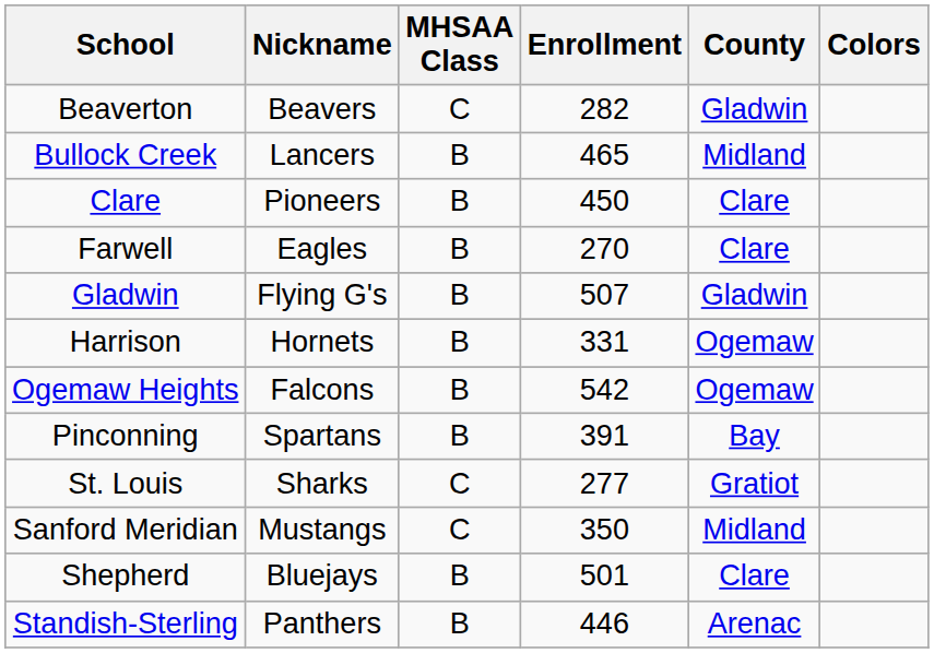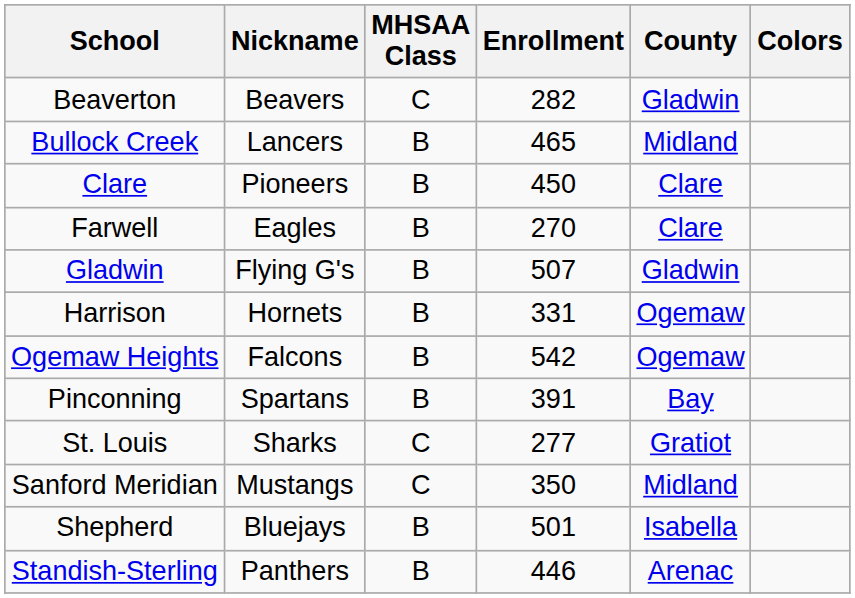 <table class="wikitable sortable" style="text-align: center;">
 <tr>
 <th>School</th>
 <th>Nickname</th>
 <th>MHSAA<br>Class</th>
 <th>Enrollment</th>
 <th>County</th>
 <th>Colors</th>
 </tr>
 <tr>
 <td>Beaverton</td>
 <td>Beavers</td>
 <td>C</td>
 <td>282</td>
 <td><a href='#'>Gladwin</a></td>
 <td> </td>
 </tr>
 <tr>
 <td><a href='#'>Bullock Creek</a></td>
 <td>Lancers</td>
 <td>B</td>
 <td>465</td>
 <td><a href='#'>Midland</a></td>
 <td> </td>
 </tr>
 <tr>
 <td><a href='#'>Clare</a></td>
 <td>Pioneers</td>
 <td>B</td>
 <td>450</td>
 <td><a href='#'>Clare</a></td>
 <td> </td>
 </tr>
 <tr>
 <td>Farwell</td>
 <td>Eagles</td>
 <td>B</td>
 <td>270</td>
 <td><a href='#'>Clare</a></td>
 <td> </td>
 </tr>
 <tr>
 <td><a href='#'>Gladwin</a></td>
 <td>Flying G's</td>
 <td>B</td>
 <td>507</td>
 <td><a href='#'>Gladwin</a></td>
 <td> </td>
 </tr>
 <tr>
 <td>Harrison</td>
 <td>Hornets</td>
 <td>B</td>
 <td>331</td>
 <td><a href='#'>Ogemaw</a></td>
 <td> </td>
 </tr>
 <tr>
 <td><a href='#'>Ogemaw Heights</a></td>
 <td>Falcons</td>
 <td>B</td>
 <td>542</td>
 <td><a href='#'>Ogemaw</a></td>
 <td> </td>
 </tr>
 <tr>
 <td>Pinconning</td>
 <td>Spartans</td>
 <td>B</td>
 <td>391</td>
 <td><a href='#'>Bay</a></td>
 <td> </td>
 </tr>
 <tr>
 <td>St. Louis</td>
 <td>Sharks</td>
 <td>C</td>
 <td>277</td>
 <td><a href='#'>Gratiot</a></td>
 <td> </td>
 </tr>
 <tr>
 <td>Sanford Meridian</td>
 <td>Mustangs</td>
 <td>C</td>
 <td>350</td>
 <td><a href='#'>Midland</a></td>
 <td> </td>
 </tr>
 <tr>
 <td>Shepherd</td>
 <td>Bluejays</td>
 <td>B</td>
 <td>501</td>
-<td><a href='#'>Clare</a></td>
+<td><a href='#'>Isabella</a></td>
 <td> </td>
 </tr>
 <tr>
 <td><a href='#'>Standish-Sterling</a></td>
 <td>Panthers</td>
 <td>B</td>
 <td>446</td>
 <td><a href='#'>Arenac</a></td>
 <td> </td>
 </tr>
 </table>
